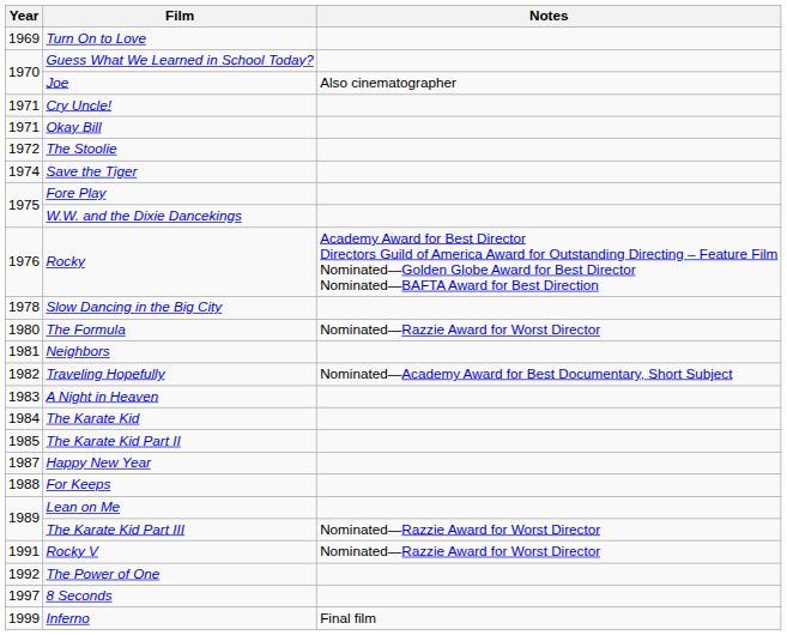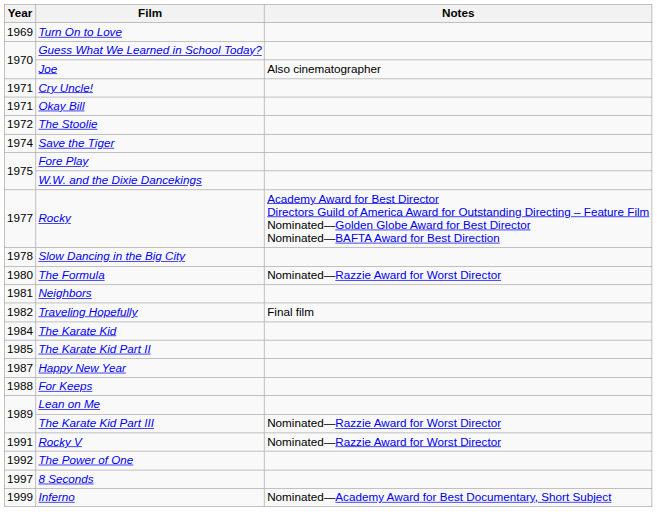 <table class="wikitable">
 <tr>
 <th>Year</th>
 <th>Film</th>
 <th>Notes</th>
 </tr>
 <tr>
 <td>1969</td>
 <td><em><a href='#'>Turn On to Love</a></em></td>
 <td></td>
 </tr>
 <tr>
 <td rowspan="2">1970</td>
 <td><em><a href='#'>Guess What We Learned in School Today?</a></em></td>
 <td></td>
 </tr>
 <tr>
 <td><em><a href='#'>Joe</a></em></td>
 <td>Also cinematographer</td>
 </tr>
 <tr>
 <td>1971</td>
 <td><em><a href='#'>Cry Uncle!</a></em></td>
 <td></td>
 </tr>
 <tr>
 <td>1971</td>
 <td><em><a href='#'>Okay Bill</a></em></td>
 <td></td>
 </tr>
 <tr>
 <td>1972</td>
 <td><em><a href='#'>The Stoolie</a></em></td>
 <td></td>
 </tr>
 <tr>
 <td>1974</td>
 <td><em><a href='#'>Save the Tiger</a></em></td>
 <td></td>
 </tr>
 <tr>
 <td rowspan="2">1975</td>
 <td><em><a href='#'>Fore Play</a></em></td>
 <td></td>
 </tr>
 <tr>
 <td><em><a href='#'>W.W. and the Dixie Dancekings</a></em></td>
 <td></td>
 </tr>
 <tr>
-<td>1976</td>
+<td>1977</td>
 <td><em><a href='#'>Rocky</a></em></td>
 <td><a href='#'>Academy Award for Best Director</a><br><a href='#'>Directors Guild of America Award for Outstanding Directing – Feature Film</a><br>Nominated—<a href='#'>Golden Globe Award for Best Director</a><br>Nominated—<a href='#'>BAFTA Award for Best Direction</a></td>
 </tr>
 <tr>
 <td>1978</td>
 <td><em><a href='#'>Slow Dancing in the Big City</a></em></td>
 <td></td>
 </tr>
 <tr>
 <td>1980</td>
 <td><em><a href='#'>The Formula</a></em></td>
 <td>Nominated—<a href='#'>Razzie Award for Worst Director</a></td>
 </tr>
 <tr>
 <td>1981</td>
 <td><em><a href='#'>Neighbors</a></em></td>
 <td></td>
 </tr>
 <tr>
 <td>1982</td>
 <td><em><a href='#'>Traveling Hopefully</a></em></td>
-<td>Nominated—<a href='#'>Academy Award for Best Documentary, Short Subject</a></td>
-</tr>
-<tr>
-<td>1983</td>
-<td><em><a href='#'>A Night in Heaven</a></em></td>
-<td></td>
+<td>Final film</td>
 </tr>
 <tr>
 <td>1984</td>
 <td><em><a href='#'>The Karate Kid</a></em></td>
 <td></td>
 </tr>
 <tr>
 <td>1985</td>
 <td><em><a href='#'>The Karate Kid Part II</a></em></td>
 <td></td>
 </tr>
 <tr>
 <td>1987</td>
 <td><em><a href='#'>Happy New Year</a></em></td>
 <td></td>
 </tr>
 <tr>
 <td>1988</td>
 <td><em><a href='#'>For Keeps</a></em></td>
 <td></td>
 </tr>
 <tr>
 <td rowspan="2">1989</td>
 <td><em><a href='#'>Lean on Me</a></em></td>
 <td></td>
 </tr>
 <tr>
 <td><em><a href='#'>The Karate Kid Part III</a></em></td>
 <td>Nominated—<a href='#'>Razzie Award for Worst Director</a></td>
 </tr>
 <tr>
 <td>1991</td>
 <td><em><a href='#'>Rocky V</a></em></td>
 <td>Nominated—<a href='#'>Razzie Award for Worst Director</a></td>
 </tr>
 <tr>
 <td>1992</td>
 <td><em><a href='#'>The Power of One</a></em></td>
 <td></td>
 </tr>
 <tr>
 <td>1997</td>
 <td><em><a href='#'>8 Seconds</a></em></td>
 <td></td>
 </tr>
 <tr>
 <td>1999</td>
 <td><em><a href='#'>Inferno</a></em></td>
-<td>Final film</td>
+<td>Nominated—<a href='#'>Academy Award for Best Documentary, Short Subject</a></td>
 </tr>
 </table>
